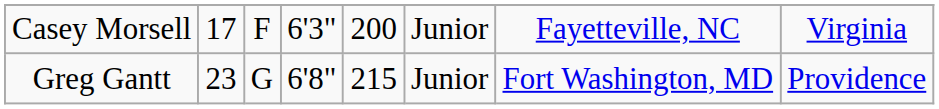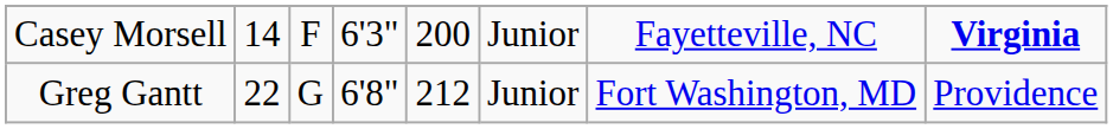 <table class="wikitable sortable" border="1" style="text-align: center;">
 <tr align=center>
 </tr>
 <tr>
 <td>Casey Morsell</td>
-<td>17</td>
+<td>14</td>
 <td>F</td>
 <td>6'3"</td>
 <td>200</td>
 <td>Junior</td>
 <td><a href='#'>Fayetteville, NC</a></td>
-<td><a href='#'>Virginia</a></td>
+<td><strong><a href='#'>Virginia</a></strong></td>
 </tr>
 <tr>
 <td>Greg Gantt</td>
-<td>23</td>
+<td>22</td>
 <td>G</td>
 <td>6'8"</td>
-<td>215</td>
+<td>212</td>
 <td>Junior</td>
 <td><a href='#'>Fort Washington, MD</a></td>
 <td><a href='#'>Providence</a></td>
 </tr>
 </table>
